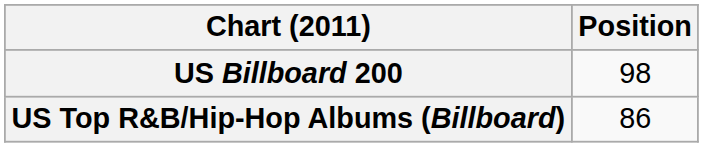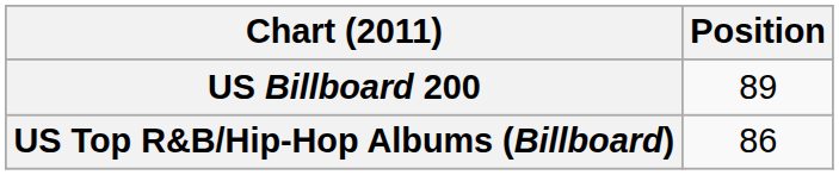 <table class="wikitable plainrowheaders" style="text-align:center">
 <tr>
 <th scope="col">Chart (2011)</th>
 <th scope="col">Position</th>
 </tr>
 <tr>
 <th scope="row">US <em>Billboard</em> 200</th>
-<td>98</td>
+<td>89</td>
 </tr>
 <tr>
 <th scope="row">US Top R&B/Hip-Hop Albums (<em>Billboard</em>)</th>
 <td>86</td>
 </tr>
 </table>
